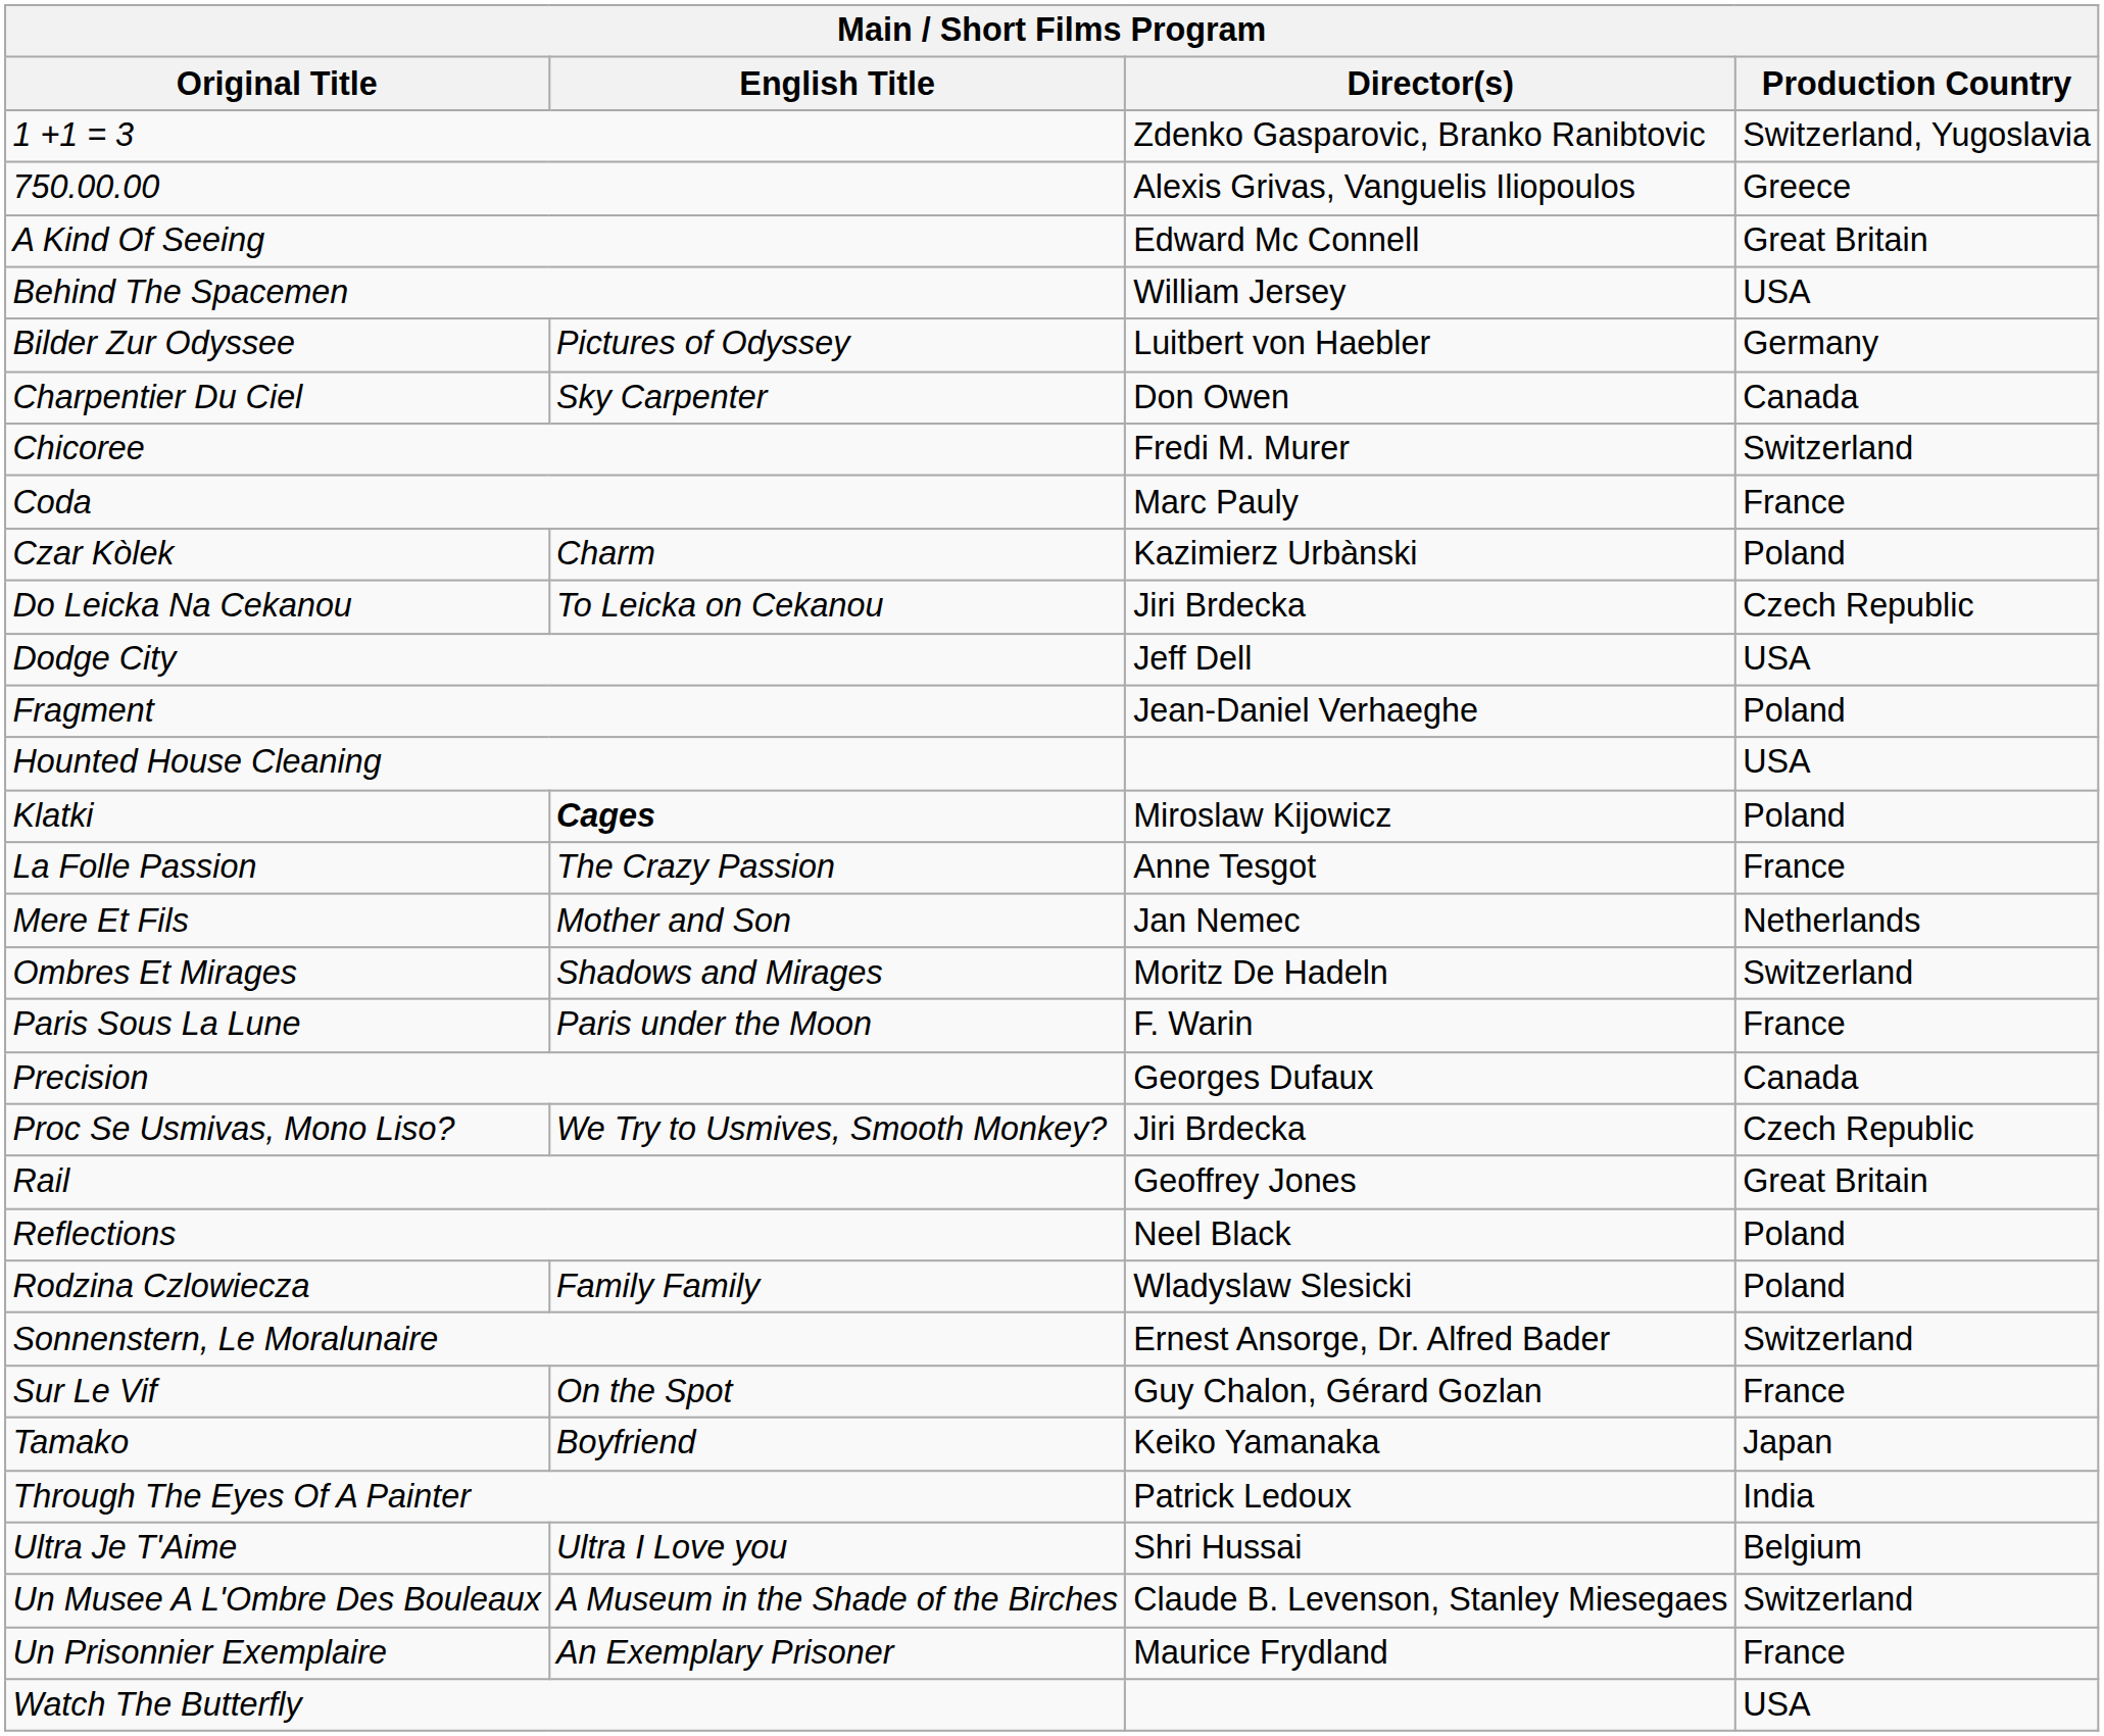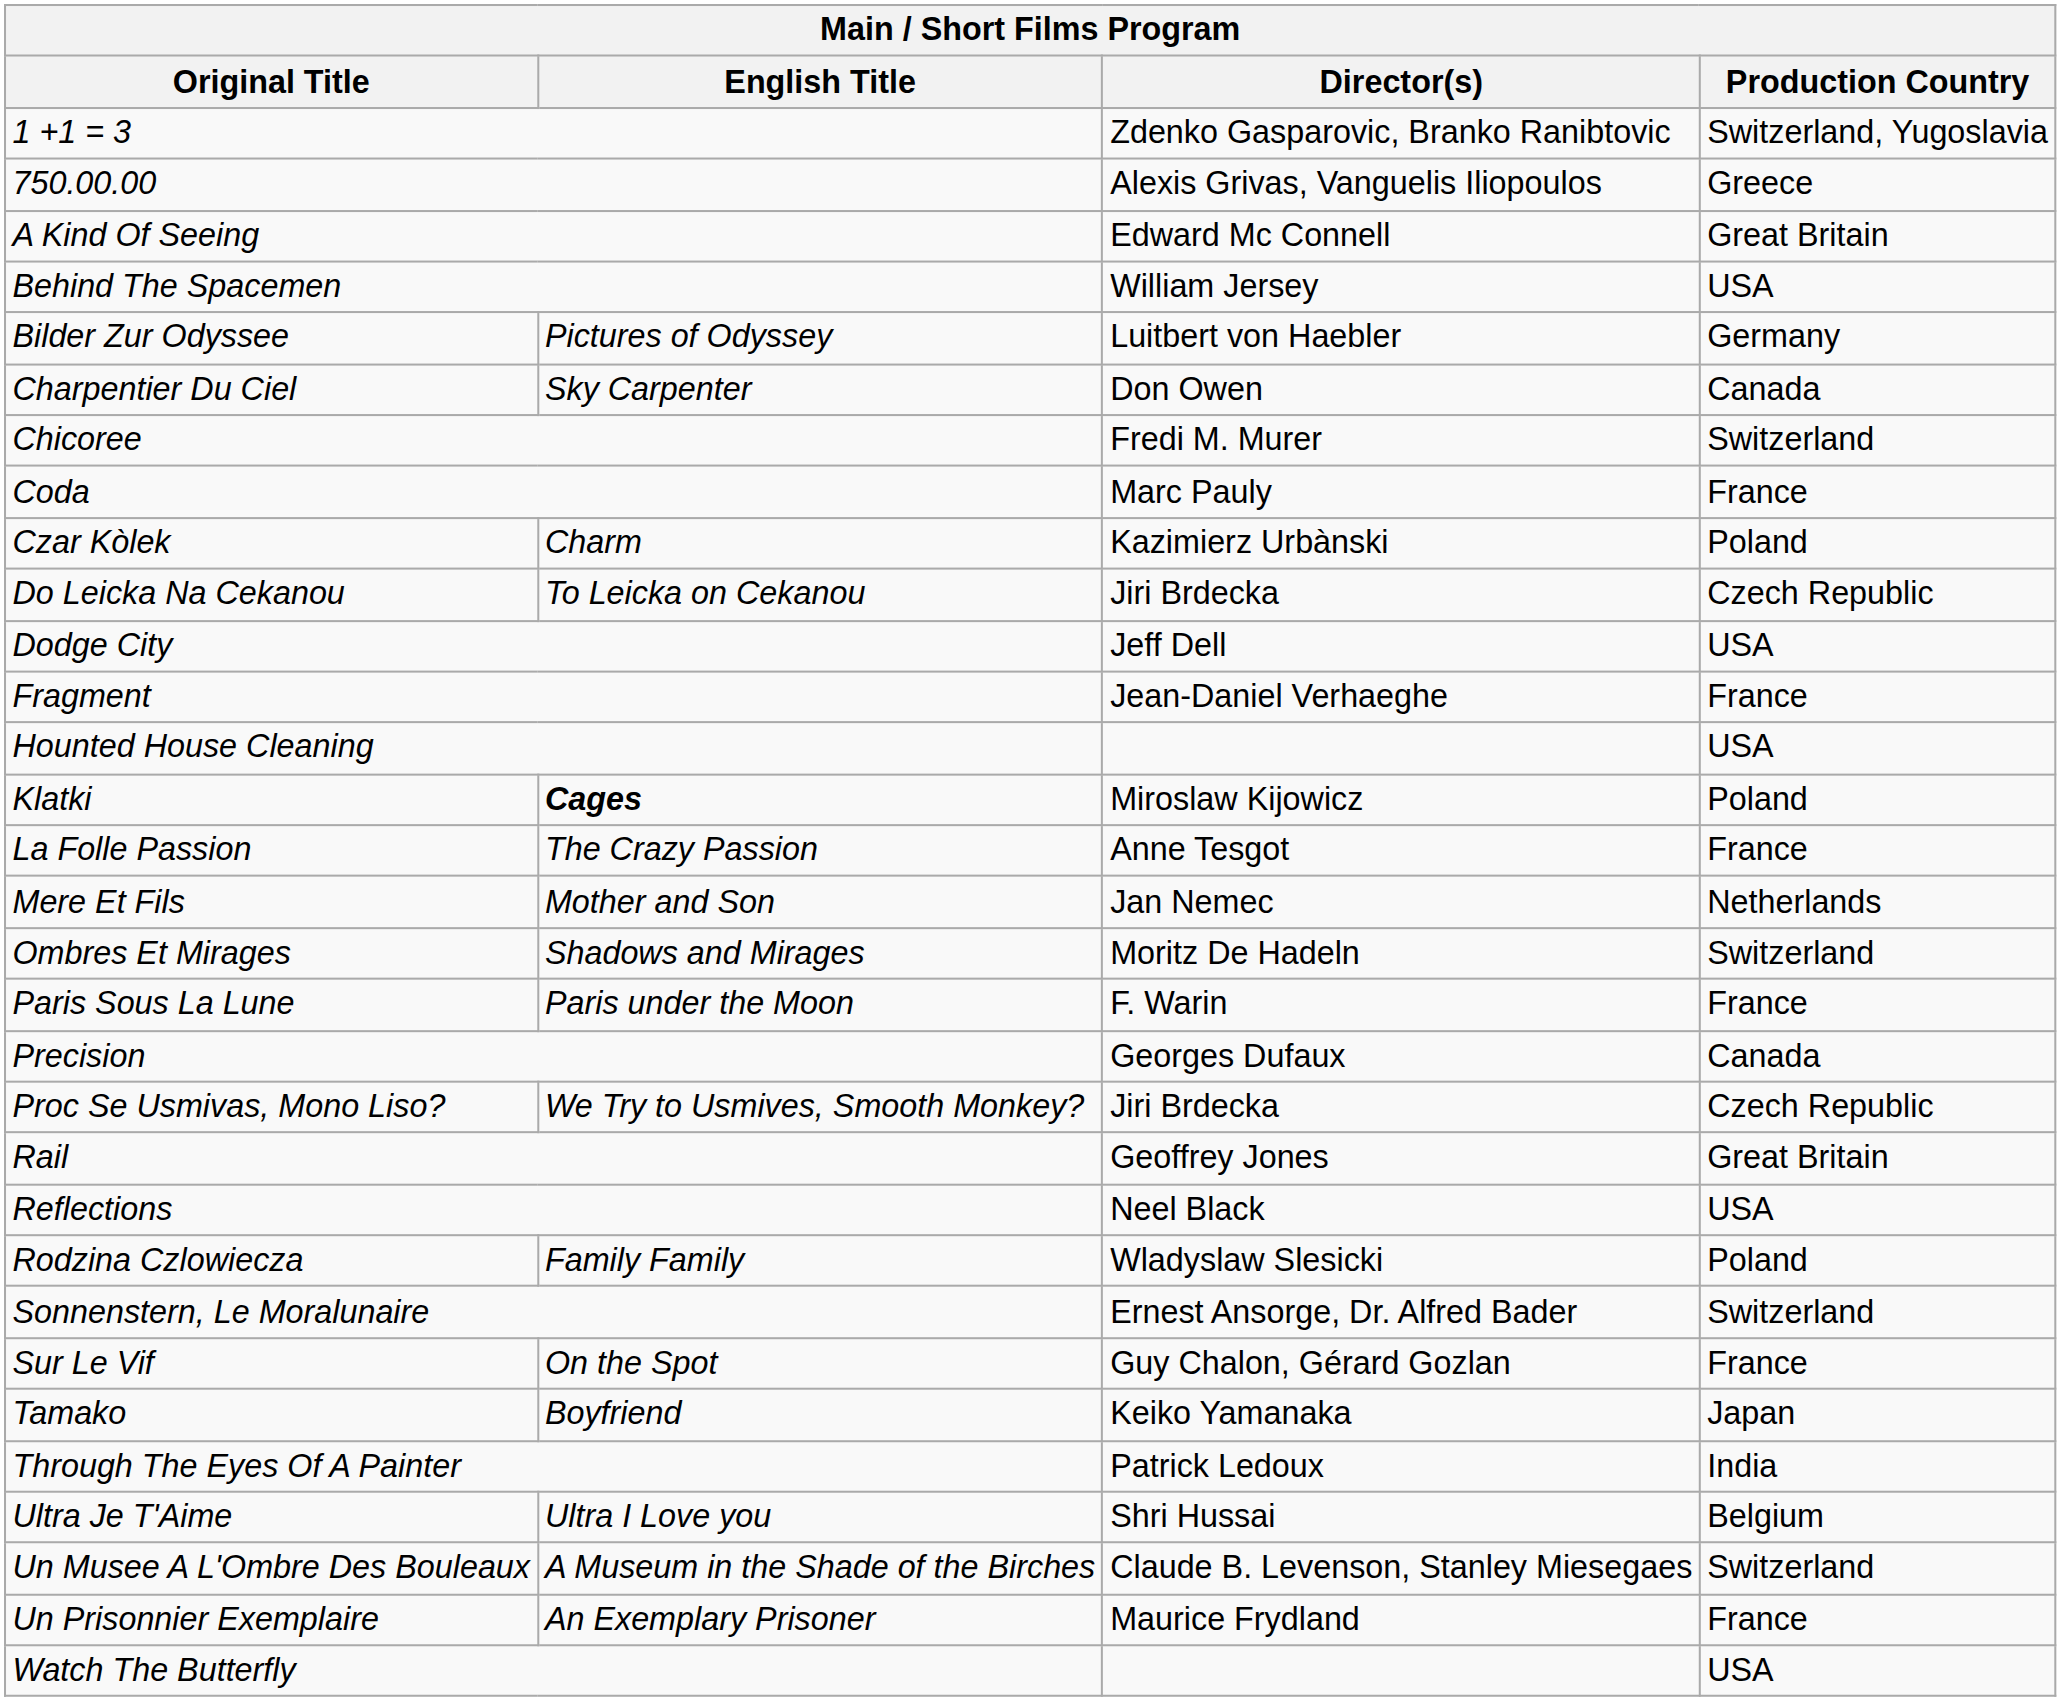 <table class="wikitable">
 <tr>
 <th colspan="4">Main / Short Films Program</th>
 </tr>
 <tr>
 <th>Original Title</th>
 <th>English Title</th>
 <th>Director(s)</th>
 <th>Production Country</th>
 </tr>
 <tr>
 <td colspan="2"><em>1 +1 = 3</em></td>
 <td>Zdenko Gasparovic, Branko Ranibtovic</td>
 <td>Switzerland, Yugoslavia</td>
 </tr>
 <tr>
 <td colspan="2"><em>750.00.00</em></td>
 <td>Alexis Grivas, Vanguelis Iliopoulos</td>
 <td>Greece</td>
 </tr>
 <tr>
 <td colspan="2"><em>A Kind Of Seeing</em></td>
 <td>Edward Mc Connell</td>
 <td>Great Britain</td>
 </tr>
 <tr>
 <td colspan="2"><em>Behind The Spacemen</em></td>
 <td>William Jersey</td>
 <td>USA</td>
 </tr>
 <tr>
 <td><em>Bilder Zur Odyssee</em></td>
 <td><em>Pictures of Odyssey</em></td>
 <td>Luitbert von Haebler</td>
 <td>Germany</td>
 </tr>
 <tr>
 <td><em>Charpentier Du Ciel</em></td>
 <td><em>Sky Carpenter</em></td>
 <td>Don Owen</td>
 <td>Canada</td>
 </tr>
 <tr>
 <td colspan="2"><em>Chicoree</em></td>
 <td>Fredi M. Murer</td>
 <td>Switzerland</td>
 </tr>
 <tr>
 <td colspan="2"><em>Coda</em></td>
 <td>Marc Pauly</td>
 <td>France</td>
 </tr>
 <tr>
 <td><em>Czar Kòlek</em></td>
 <td><em>Charm</em></td>
 <td>Kazimierz Urbànski</td>
 <td>Poland</td>
 </tr>
 <tr>
 <td><em>Do Leicka Na Cekanou</em></td>
 <td><em>To Leicka on Cekanou</em></td>
 <td>Jiri Brdecka</td>
 <td>Czech Republic</td>
 </tr>
 <tr>
 <td colspan="2"><em>Dodge City</em></td>
 <td>Jeff Dell</td>
 <td>USA</td>
 </tr>
 <tr>
 <td colspan="2"><em>Fragment</em></td>
 <td>Jean-Daniel Verhaeghe</td>
-<td>Poland</td>
+<td>France</td>
 </tr>
 <tr>
 <td colspan="2"><em>Hounted House Cleaning</em></td>
 <td></td>
 <td>USA</td>
 </tr>
 <tr>
 <td><em>Klatki</em></td>
 <td><strong><em>Cages</em></strong></td>
 <td>Miroslaw Kijowicz</td>
 <td>Poland</td>
 </tr>
 <tr>
 <td><em>La Folle Passion</em></td>
 <td><em>The Crazy Passion</em></td>
 <td>Anne Tesgot</td>
 <td>France</td>
 </tr>
 <tr>
 <td><em>Mere Et Fils</em></td>
 <td><em>Mother and Son</em></td>
 <td>Jan Nemec</td>
 <td>Netherlands</td>
 </tr>
 <tr>
 <td><em>Ombres Et Mirages</em></td>
 <td><em>Shadows and Mirages</em></td>
 <td>Moritz De Hadeln</td>
 <td>Switzerland</td>
 </tr>
 <tr>
 <td><em>Paris Sous La Lune</em></td>
 <td><em>Paris under the Moon</em></td>
 <td>F. Warin</td>
 <td>France</td>
 </tr>
 <tr>
 <td colspan="2"><em>Precision</em></td>
 <td>Georges Dufaux</td>
 <td>Canada</td>
 </tr>
 <tr>
 <td><em>Proc Se Usmivas, Mono Liso?</em></td>
 <td><em>We Try to Usmives, Smooth Monkey?</em></td>
 <td>Jiri Brdecka</td>
 <td>Czech Republic</td>
 </tr>
 <tr>
 <td colspan="2"><em>Rail</em></td>
 <td>Geoffrey Jones</td>
 <td>Great Britain</td>
 </tr>
 <tr>
 <td colspan="2"><em>Reflections</em></td>
 <td>Neel Black</td>
-<td>Poland</td>
+<td>USA</td>
 </tr>
 <tr>
 <td><em>Rodzina Czlowiecza</em></td>
 <td><em>Family Family</em></td>
 <td>Wladyslaw Slesicki</td>
 <td>Poland</td>
 </tr>
 <tr>
 <td colspan="2"><em>Sonnenstern, Le Moralunaire</em></td>
 <td>Ernest Ansorge, Dr. Alfred Bader</td>
 <td>Switzerland</td>
 </tr>
 <tr>
 <td><em>Sur Le Vif</em></td>
 <td><em>On the Spot</em></td>
 <td>Guy Chalon, Gérard Gozlan</td>
 <td>France</td>
 </tr>
 <tr>
 <td><em>Tamako</em></td>
 <td><em>Boyfriend</em></td>
 <td>Keiko Yamanaka</td>
 <td>Japan</td>
 </tr>
 <tr>
 <td colspan="2"><em>Through The Eyes Of A Painter</em></td>
 <td>Patrick Ledoux</td>
 <td>India</td>
 </tr>
 <tr>
 <td><em>Ultra Je T'Aime</em></td>
 <td><em>Ultra I Love you</em></td>
 <td>Shri Hussai</td>
 <td>Belgium</td>
 </tr>
 <tr>
 <td><em>Un Musee A L'Ombre Des Bouleaux</em></td>
 <td><em>A Museum in the Shade of the Birches</em></td>
 <td>Claude B. Levenson, Stanley Miesegaes</td>
 <td>Switzerland</td>
 </tr>
 <tr>
 <td><em>Un Prisonnier Exemplaire</em></td>
 <td><em>An Exemplary Prisoner</em></td>
 <td>Maurice Frydland</td>
 <td>France</td>
 </tr>
 <tr>
 <td colspan="2"><em>Watch The Butterfly</em></td>
 <td></td>
 <td>USA</td>
 </tr>
 </table>
